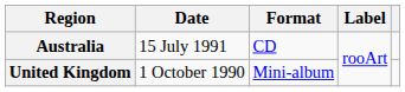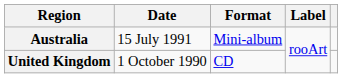 <table class="wikitable plainrowheaders">
 <tr>
 <th scope="col">Region</th>
 <th scope="col">Date</th>
 <th scope="col">Format</th>
 <th scope="col">Label</th>
 <th scope="col"></th>
 </tr>
 <tr>
 <th scope="row">Australia</th>
 <td>15 July 1991</td>
-<td><a href='#'>CD</a></td>
+<td><a href='#'>Mini-album</a></td>
 <td rowspan="2"><a href='#'>rooArt</a></td>
 <td></td>
 </tr>
 <tr>
 <th scope="row">United Kingdom</th>
 <td>1 October 1990</td>
-<td><a href='#'>Mini-album</a></td>
+<td><a href='#'>CD</a></td>
 <td></td>
 </tr>
 </table>
